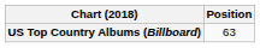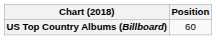 <table class="wikitable plainrowheaders" style="text-align:center">
 <tr>
 <th scope="col">Chart (2018)</th>
 <th scope="col">Position</th>
 </tr>
 <tr>
 <th scope="row">US Top Country Albums (<em>Billboard</em>)</th>
-<td>63</td>
+<td>60</td>
 </tr>
 </table>
